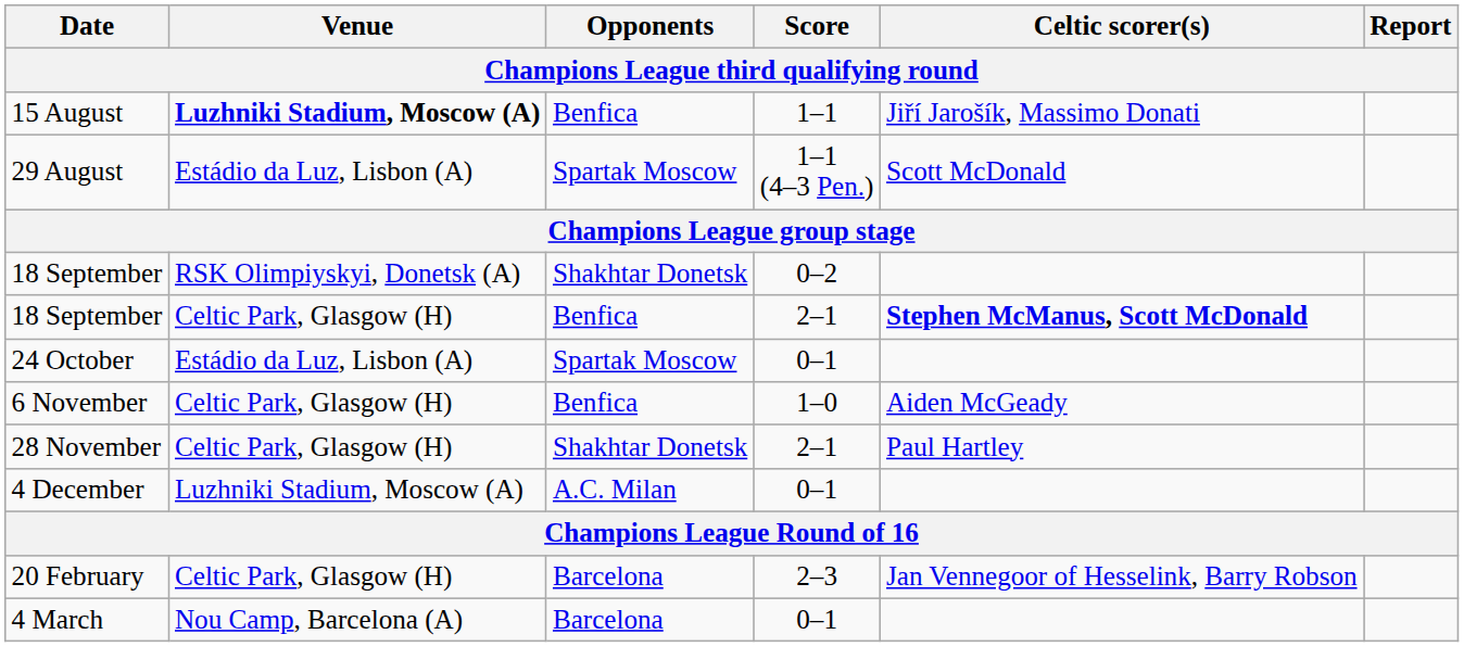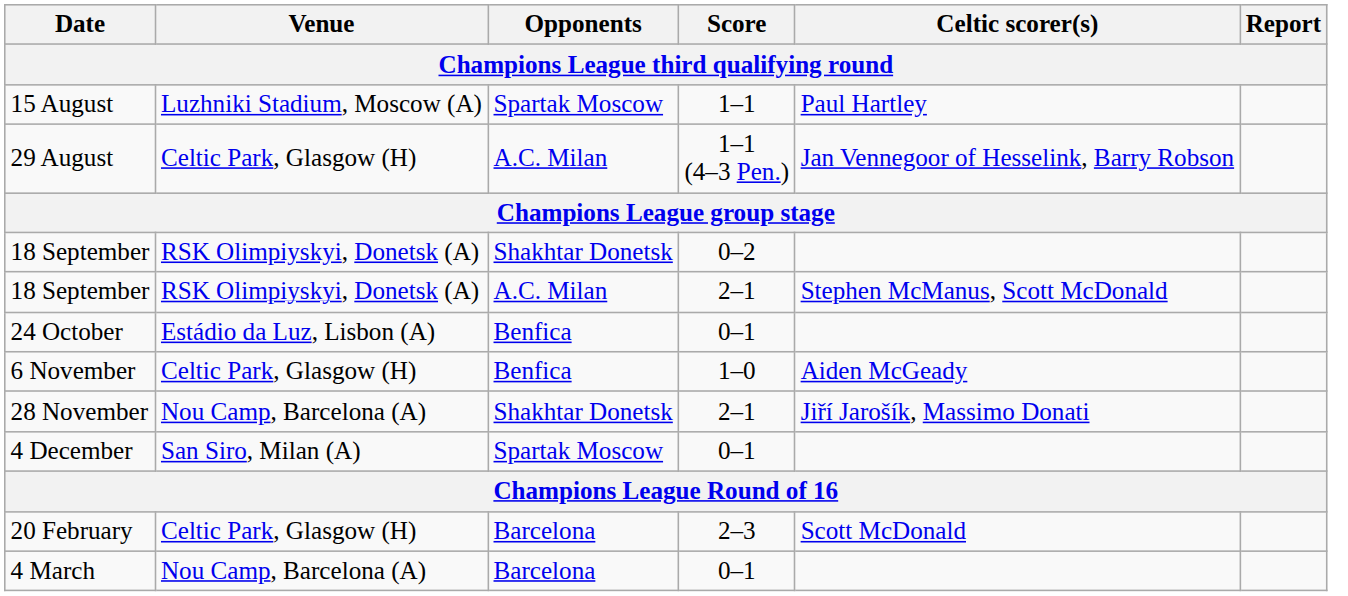 <table class="wikitable">
 <tr>
 <th>Date</th>
 <th>Venue</th>
 <th>Opponents</th>
 <th>Score</th>
 <th>Celtic scorer(s)</th>
 <th>Report</th>
 </tr>
 <tr>
 <th colspan=7><a href='#'>Champions League third qualifying round</a></th>
 </tr>
 <tr>
 <td>15 August</td>
-<td><strong><a href='#'>Luzhniki Stadium</a>, Moscow (A)</strong></td>
-<td> <a href='#'>Benfica</a></td>
+<td><a href='#'>Luzhniki Stadium</a>, Moscow (A)</td>
+<td> <a href='#'>Spartak Moscow</a></td>
 <td align=center>1–1</td>
-<td><a href='#'>Jiří Jarošík</a>, <a href='#'>Massimo Donati</a></td>
+<td><a href='#'>Paul Hartley</a></td>
 <td></td>
 </tr>
 <tr>
 <td>29 August</td>
-<td><a href='#'>Estádio da Luz</a>, Lisbon (A)</td>
-<td> <a href='#'>Spartak Moscow</a></td>
+<td><a href='#'>Celtic Park</a>, Glasgow (H)</td>
+<td> <a href='#'>A.C. Milan</a></td>
 <td align=center>1–1 <br>(4–3 <a href='#'>Pen.</a>)</td>
-<td><a href='#'>Scott McDonald</a></td>
+<td><a href='#'>Jan Vennegoor of Hesselink</a>, <a href='#'>Barry Robson</a></td>
 <td></td>
 </tr>
 <tr>
 <th colspan=7><a href='#'>Champions League group stage</a></th>
 </tr>
 <tr>
 <td>18 September</td>
 <td><a href='#'>RSK Olimpiyskyi</a>, <a href='#'>Donetsk</a> (A)</td>
 <td> <a href='#'>Shakhtar Donetsk</a></td>
 <td align=center>0–2</td>
 <td></td>
 <td></td>
 </tr>
 <tr>
 <td>18 September</td>
-<td><a href='#'>Celtic Park</a>, Glasgow (H)</td>
-<td> <a href='#'>Benfica</a></td>
+<td><a href='#'>RSK Olimpiyskyi</a>, <a href='#'>Donetsk</a> (A)</td>
+<td> <a href='#'>A.C. Milan</a></td>
 <td align=center>2–1</td>
-<td><strong><a href='#'>Stephen McManus</a>, <a href='#'>Scott McDonald</a></strong></td>
+<td><a href='#'>Stephen McManus</a>, <a href='#'>Scott McDonald</a></td>
 <td></td>
 </tr>
 <tr>
 <td>24 October</td>
 <td><a href='#'>Estádio da Luz</a>, Lisbon (A)</td>
-<td> <a href='#'>Spartak Moscow</a></td>
+<td> <a href='#'>Benfica</a></td>
 <td align=center>0–1</td>
 <td></td>
 <td></td>
 </tr>
 <tr>
 <td>6 November</td>
 <td><a href='#'>Celtic Park</a>, Glasgow (H)</td>
 <td> <a href='#'>Benfica</a></td>
 <td align=center>1–0</td>
 <td><a href='#'>Aiden McGeady</a></td>
 <td></td>
 </tr>
 <tr>
 <td>28 November</td>
-<td><a href='#'>Celtic Park</a>, Glasgow (H)</td>
+<td><a href='#'>Nou Camp</a>, Barcelona (A)</td>
 <td> <a href='#'>Shakhtar Donetsk</a></td>
 <td align=center>2–1</td>
-<td><a href='#'>Paul Hartley</a></td>
+<td><a href='#'>Jiří Jarošík</a>, <a href='#'>Massimo Donati</a></td>
 <td></td>
 </tr>
 <tr>
 <td>4 December</td>
-<td><a href='#'>Luzhniki Stadium</a>, Moscow (A)</td>
-<td> <a href='#'>A.C. Milan</a></td>
+<td><a href='#'>San Siro</a>, Milan (A)</td>
+<td> <a href='#'>Spartak Moscow</a></td>
 <td align=center>0–1</td>
 <td></td>
 <td></td>
 </tr>
 <tr>
 <th colspan=7><a href='#'>Champions League Round of 16</a></th>
 </tr>
 <tr>
 <td>20 February</td>
 <td><a href='#'>Celtic Park</a>, Glasgow (H)</td>
 <td> <a href='#'>Barcelona</a></td>
 <td align=center>2–3</td>
-<td><a href='#'>Jan Vennegoor of Hesselink</a>, <a href='#'>Barry Robson</a></td>
+<td><a href='#'>Scott McDonald</a></td>
 <td></td>
 </tr>
 <tr>
 <td>4 March</td>
 <td><a href='#'>Nou Camp</a>, Barcelona (A)</td>
 <td> <a href='#'>Barcelona</a></td>
 <td align=center>0–1</td>
 <td></td>
 <td></td>
 </tr>
 </table>
